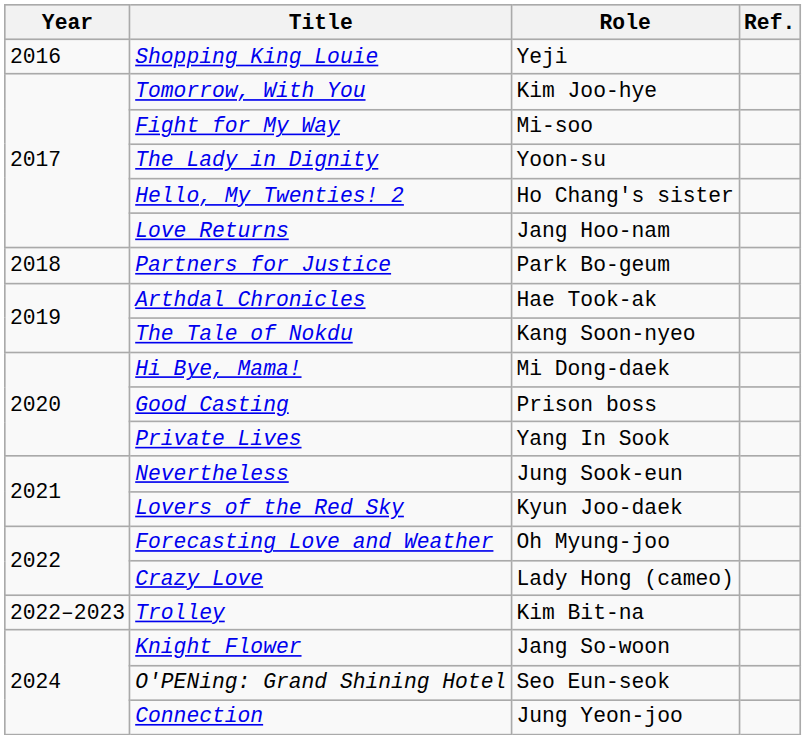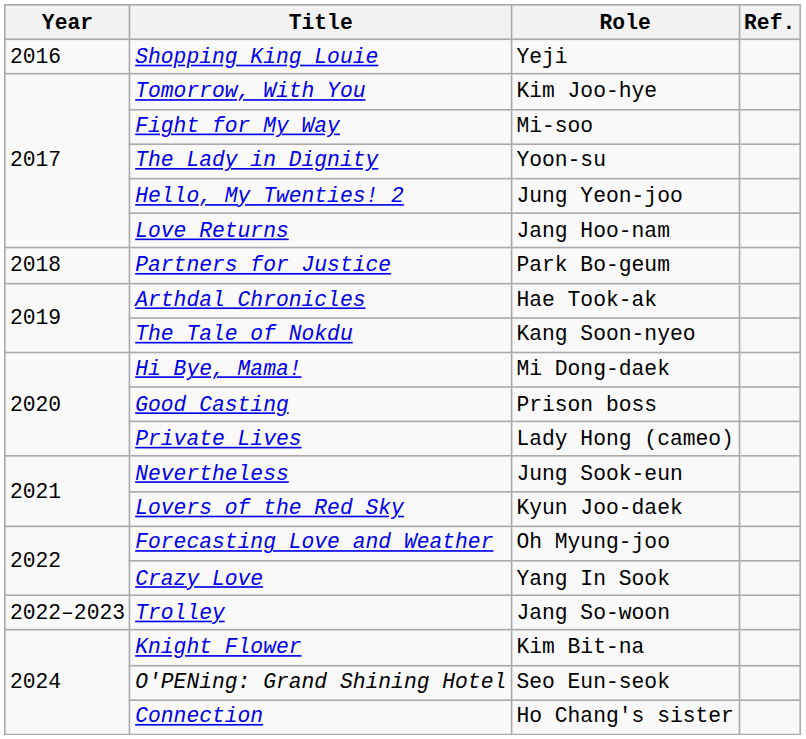 <table class="wikitable">
 <tr>
 <th>Year</th>
 <th>Title</th>
 <th>Role</th>
 <th>Ref.</th>
 </tr>
 <tr>
 <td>2016</td>
 <td><em><a href='#'>Shopping King Louie</a></em></td>
 <td>Yeji</td>
 <td></td>
 </tr>
 <tr>
 <td rowspan=5>2017</td>
 <td><em><a href='#'>Tomorrow, With You</a></em></td>
 <td>Kim Joo-hye</td>
 <td></td>
 </tr>
 <tr>
 <td><em><a href='#'>Fight for My Way</a></em></td>
 <td>Mi-soo</td>
 <td></td>
 </tr>
 <tr>
 <td><em><a href='#'>The Lady in Dignity</a></em></td>
 <td>Yoon-su</td>
 <td></td>
 </tr>
 <tr>
 <td><em><a href='#'>Hello, My Twenties! 2</a></em></td>
-<td>Ho Chang's sister</td>
+<td>Jung Yeon-joo</td>
 <td></td>
 </tr>
 <tr>
 <td><em><a href='#'>Love Returns</a></em></td>
 <td>Jang Hoo-nam</td>
 <td></td>
 </tr>
 <tr>
 <td>2018</td>
 <td><em><a href='#'>Partners for Justice</a></em></td>
 <td>Park Bo-geum</td>
 <td></td>
 </tr>
 <tr>
 <td rowspan=2>2019</td>
 <td><em><a href='#'>Arthdal Chronicles</a></em></td>
 <td>Hae Took-ak</td>
 <td></td>
 </tr>
 <tr>
 <td><em><a href='#'>The Tale of Nokdu</a></em></td>
 <td>Kang Soon-nyeo</td>
 <td></td>
 </tr>
 <tr>
 <td rowspan=3>2020</td>
 <td><em><a href='#'>Hi Bye, Mama!</a></em></td>
 <td>Mi Dong-daek</td>
 <td></td>
 </tr>
 <tr>
 <td><em><a href='#'>Good Casting</a></em></td>
 <td>Prison boss</td>
 <td></td>
 </tr>
 <tr>
 <td><em><a href='#'>Private Lives</a></em></td>
-<td>Yang In Sook</td>
+<td>Lady Hong (cameo)</td>
 <td></td>
 </tr>
 <tr>
 <td rowspan=2>2021</td>
 <td><em><a href='#'>Nevertheless</a></em></td>
 <td>Jung Sook-eun</td>
 <td></td>
 </tr>
 <tr>
 <td><em><a href='#'>Lovers of the Red Sky</a></em></td>
 <td>Kyun Joo-daek</td>
 <td></td>
 </tr>
 <tr>
 <td rowspan=2>2022</td>
 <td><em><a href='#'>Forecasting Love and Weather</a></em></td>
 <td>Oh Myung-joo</td>
 <td></td>
 </tr>
 <tr>
 <td><em><a href='#'>Crazy Love</a></em></td>
-<td>Lady Hong (cameo)</td>
+<td>Yang In Sook</td>
 <td></td>
 </tr>
 <tr>
 <td>2022–2023</td>
 <td><em><a href='#'>Trolley</a></em></td>
-<td>Kim Bit-na</td>
+<td>Jang So-woon</td>
 <td></td>
 </tr>
 <tr>
 <td rowspan="3">2024</td>
 <td><em><a href='#'>Knight Flower</a></em></td>
-<td>Jang So-woon</td>
+<td>Kim Bit-na</td>
 <td></td>
 </tr>
 <tr>
 <td><em>O'PENing: Grand Shining Hotel</em></td>
 <td>Seo Eun-seok</td>
 <td></td>
 </tr>
 <tr>
 <td><em><a href='#'>Connection</a></em></td>
-<td>Jung Yeon-joo</td>
+<td>Ho Chang's sister</td>
 <td></td>
 </tr>
 </table>
